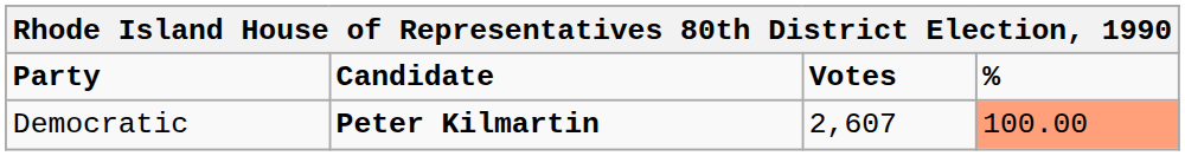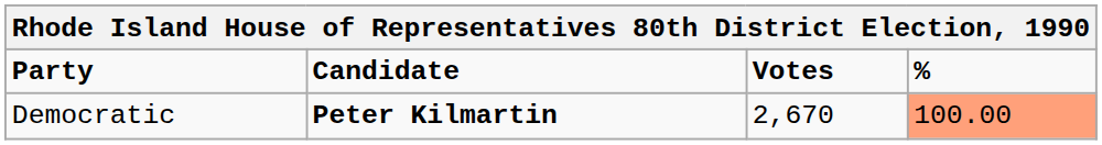 <table class="wikitable">
 <tr>
 <th colspan="4">Rhode Island House of Representatives 80th District Election, 1990</th>
 </tr>
 <tr>
 <td><strong>Party</strong></td>
 <td><strong>Candidate</strong></td>
 <td><strong>Votes</strong></td>
 <td><strong>%</strong></td>
 </tr>
 <tr>
 <td>Democratic</td>
 <td><strong>Peter Kilmartin</strong></td>
-<td>2,607</td>
+<td>2,670</td>
 <td style="background: lightsalmon;">100.00</td>
 </tr>
 </table>
